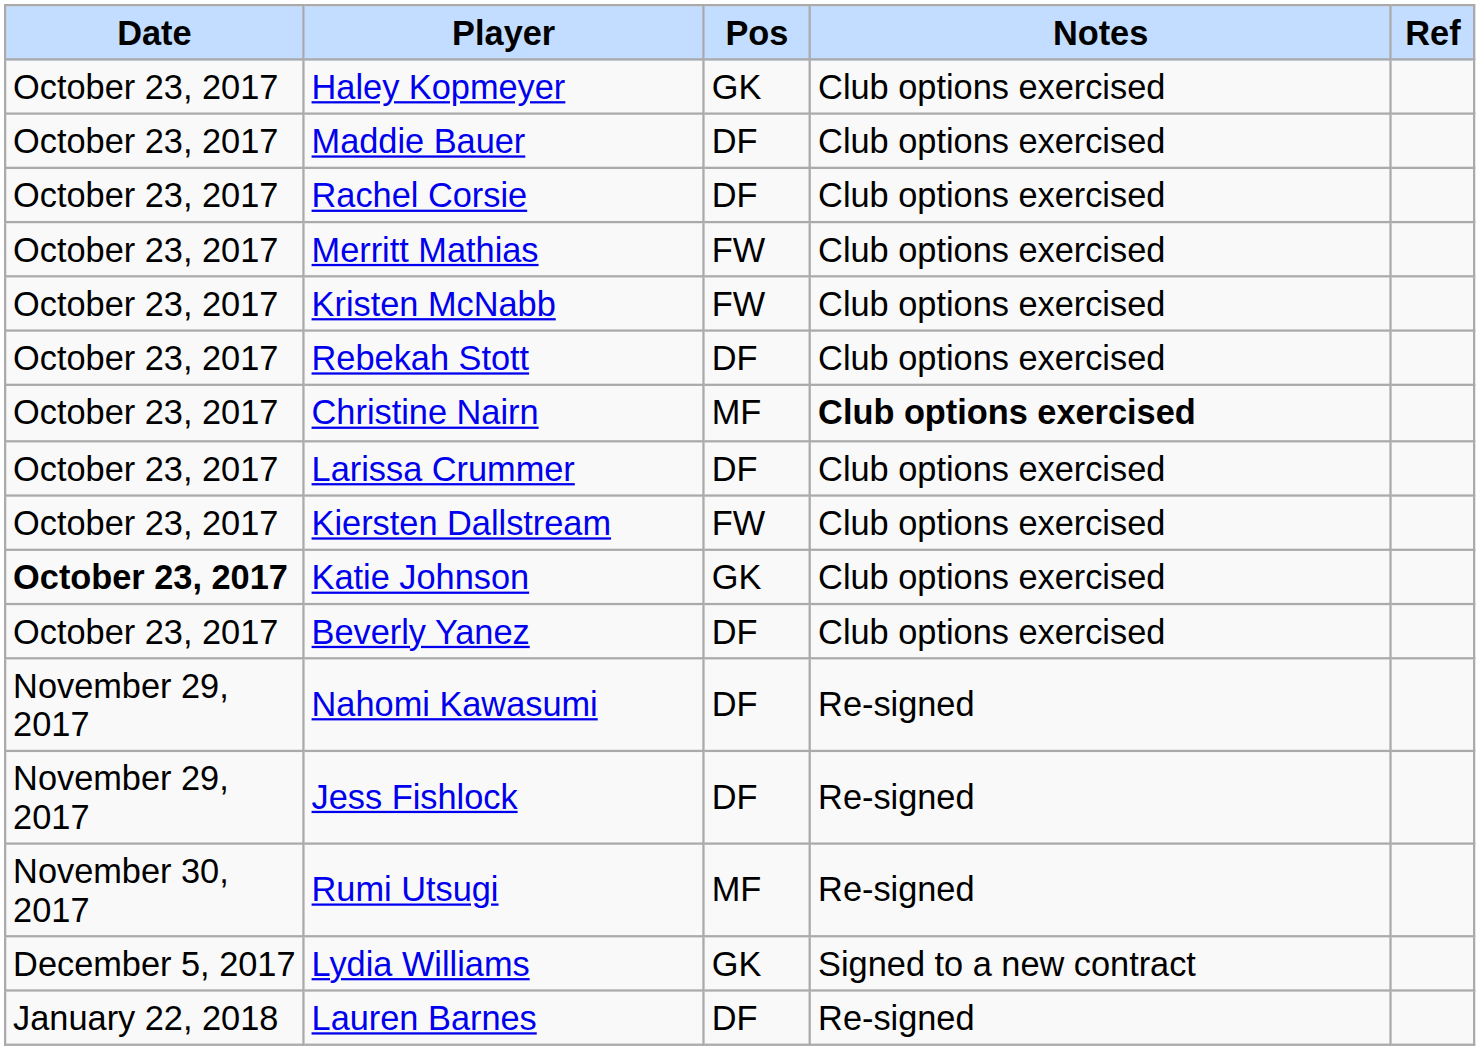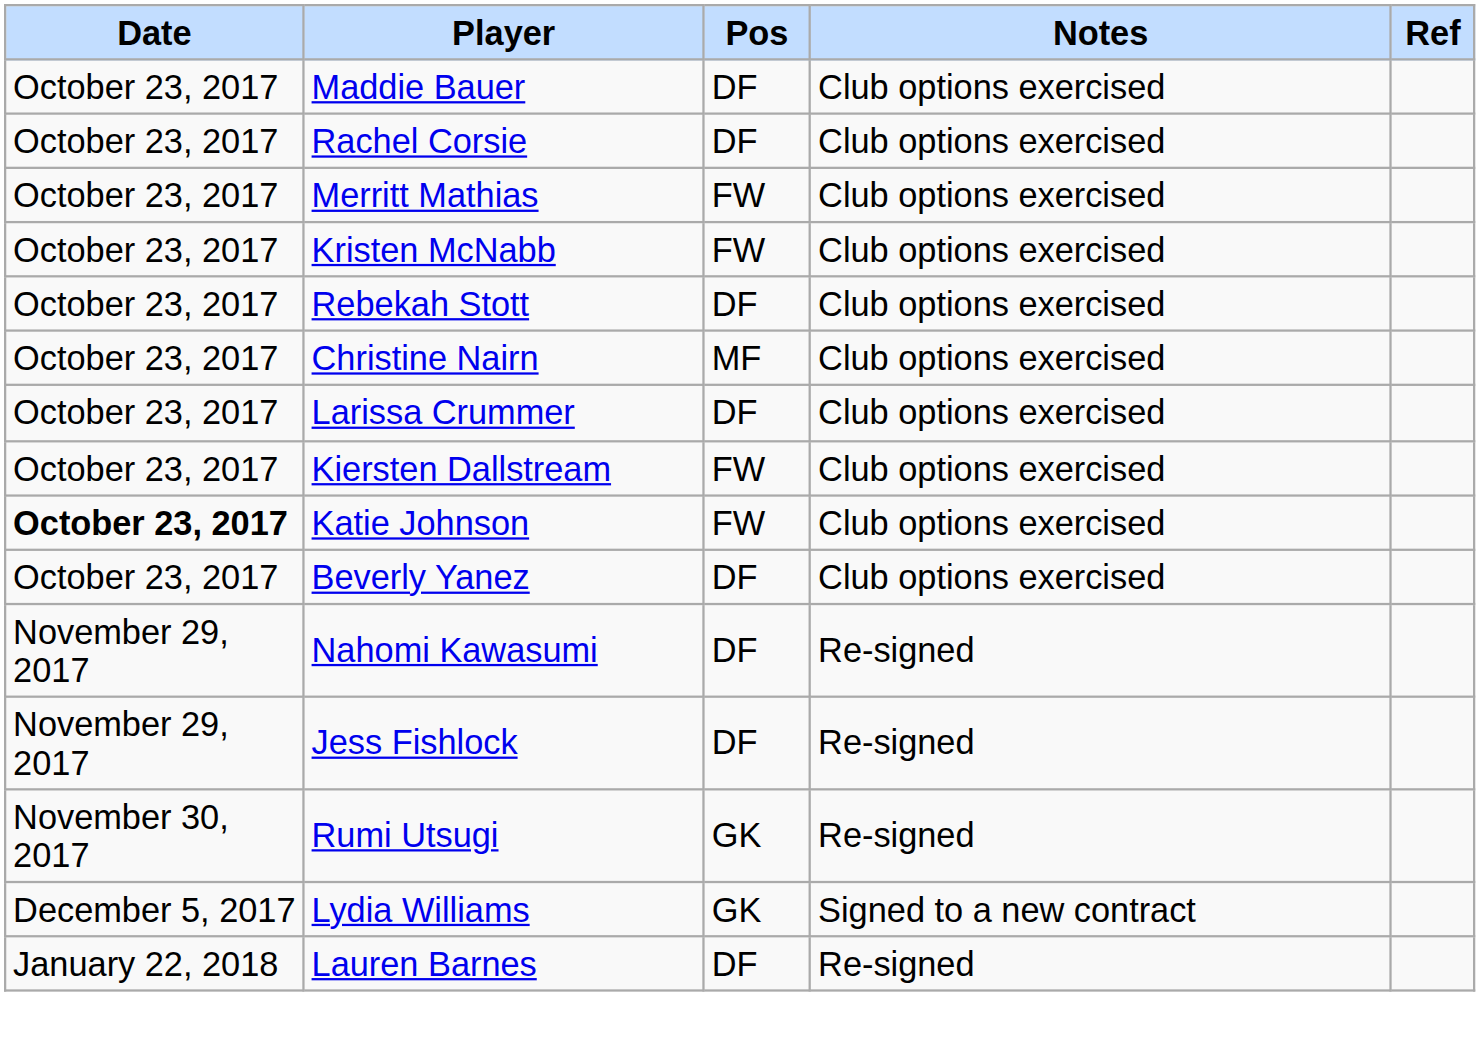 <table class="wikitable" style="text-align:left; font-size:95%;">
 <tr>
 <th style="background:#c2ddff; width:125px;">Date</th>
 <th style="background:#c2ddff; width:170px;">Player</th>
 <th style="background:#c2ddff; width:40px;">Pos</th>
 <th style="background:#c2ddff; width:250px;">Notes</th>
 <th style="background:#c2ddff; width:30px;">Ref</th>
-</tr>
-<tr>
-<td>October 23, 2017</td>
-<td> <a href='#'>Haley Kopmeyer</a></td>
-<td>GK</td>
-<td>Club options exercised</td>
-<td></td>
 </tr>
 <tr>
 <td>October 23, 2017</td>
 <td> <a href='#'>Maddie Bauer</a></td>
 <td>DF</td>
 <td>Club options exercised</td>
 <td></td>
 </tr>
 <tr>
 <td>October 23, 2017</td>
 <td> <a href='#'>Rachel Corsie</a></td>
 <td>DF</td>
 <td>Club options exercised</td>
 <td></td>
 </tr>
 <tr>
 <td>October 23, 2017</td>
 <td> <a href='#'>Merritt Mathias</a></td>
 <td>FW</td>
 <td>Club options exercised</td>
 <td></td>
 </tr>
 <tr>
 <td>October 23, 2017</td>
 <td> <a href='#'>Kristen McNabb</a></td>
 <td>FW</td>
 <td>Club options exercised</td>
 <td></td>
 </tr>
 <tr>
 <td>October 23, 2017</td>
 <td> <a href='#'>Rebekah Stott</a></td>
 <td>DF</td>
 <td>Club options exercised</td>
 <td></td>
 </tr>
 <tr>
 <td>October 23, 2017</td>
 <td> <a href='#'>Christine Nairn</a></td>
 <td>MF</td>
-<td><strong>Club options exercised</strong></td>
+<td>Club options exercised</td>
 <td></td>
 </tr>
 <tr>
 <td>October 23, 2017</td>
 <td> <a href='#'>Larissa Crummer</a></td>
 <td>DF</td>
 <td>Club options exercised</td>
 <td></td>
 </tr>
 <tr>
 <td>October 23, 2017</td>
 <td> <a href='#'>Kiersten Dallstream</a></td>
 <td>FW</td>
 <td>Club options exercised</td>
 <td></td>
 </tr>
 <tr>
 <td><strong>October 23, 2017</strong></td>
 <td> <a href='#'>Katie Johnson</a></td>
-<td>GK</td>
+<td>FW</td>
 <td>Club options exercised</td>
 <td></td>
 </tr>
 <tr>
 <td>October 23, 2017</td>
 <td> <a href='#'>Beverly Yanez</a></td>
 <td>DF</td>
 <td>Club options exercised</td>
 <td></td>
 </tr>
 <tr>
 <td>November 29, 2017</td>
 <td> <a href='#'>Nahomi Kawasumi</a></td>
 <td>DF</td>
 <td>Re-signed</td>
 <td></td>
 </tr>
 <tr>
 <td>November 29, 2017</td>
 <td> <a href='#'>Jess Fishlock</a></td>
 <td>DF</td>
 <td>Re-signed</td>
 <td></td>
 </tr>
 <tr>
 <td>November 30, 2017</td>
 <td> <a href='#'>Rumi Utsugi</a></td>
-<td>MF</td>
+<td>GK</td>
 <td>Re-signed</td>
 <td></td>
 </tr>
 <tr>
 <td>December 5, 2017</td>
 <td> <a href='#'>Lydia Williams</a></td>
 <td>GK</td>
 <td>Signed to a new contract</td>
 <td></td>
 </tr>
 <tr>
 <td>January 22, 2018</td>
 <td> <a href='#'>Lauren Barnes</a></td>
 <td>DF</td>
 <td>Re-signed</td>
 <td></td>
 </tr>
 </table>
